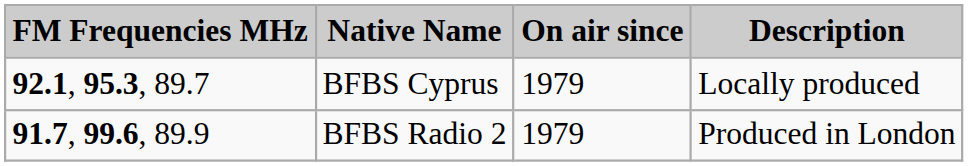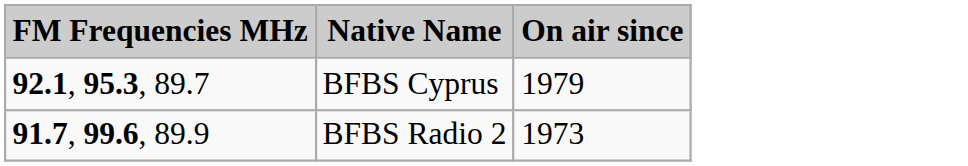 <table class="wikitable" style="font-size:90%;">
 <tr>
 <th style="background:#ccc;">FM Frequencies MHz</th>
 <th style="background:#ccc;">Native Name</th>
 <th style="background:#ccc;">On air since</th>
-<th style="background:#ccc;">Description</th>
 </tr>
 <tr>
 <td><strong>92.1</strong>, <strong>95.3</strong>, 89.7</td>
 <td>BFBS Cyprus</td>
 <td>1979</td>
-<td>Locally produced</td>
 </tr>
 <tr>
 <td><strong>91.7</strong>, <strong>99.6</strong>, 89.9</td>
 <td>BFBS Radio 2</td>
-<td>1979</td>
-<td>Produced in London</td>
+<td>1973</td>
 </tr>
 </table>
